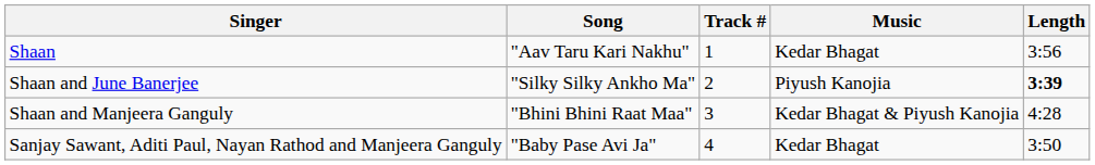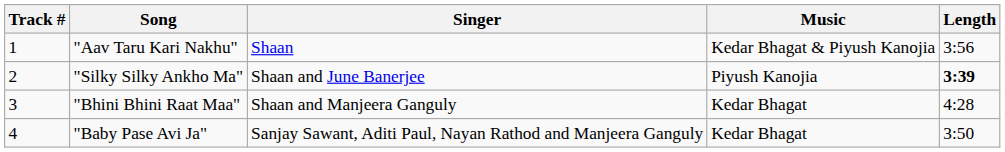 <table class="wikitable tracklist" style="font-size:95%;">
 <tr>
+<th>Track #</th>
+<th>Song</th>
 <th>Singer</th>
-<th>Song</th>
-<th>Track #</th>
 <th>Music</th>
 <th>Length</th>
 </tr>
 <tr>
+<td>1</td>
+<td>"Aav Taru Kari Nakhu"</td>
 <td><a href='#'>Shaan</a></td>
-<td>"Aav Taru Kari Nakhu"</td>
-<td>1</td>
-<td>Kedar Bhagat</td>
+<td>Kedar Bhagat & Piyush Kanojia</td>
 <td>3:56</td>
 </tr>
 <tr>
+<td>2</td>
+<td>"Silky Silky Ankho Ma"</td>
 <td>Shaan and <a href='#'>June Banerjee</a></td>
-<td>"Silky Silky Ankho Ma"</td>
-<td>2</td>
 <td>Piyush Kanojia</td>
 <td><strong>3:39</strong></td>
 </tr>
 <tr>
+<td>3</td>
+<td>"Bhini Bhini Raat Maa"</td>
 <td>Shaan and Manjeera Ganguly</td>
-<td>"Bhini Bhini Raat Maa"</td>
-<td>3</td>
-<td>Kedar Bhagat & Piyush Kanojia</td>
+<td>Kedar Bhagat</td>
 <td>4:28</td>
 </tr>
 <tr>
+<td>4</td>
+<td>"Baby Pase Avi Ja"</td>
 <td>Sanjay Sawant, Aditi Paul, Nayan Rathod and Manjeera Ganguly</td>
-<td>"Baby Pase Avi Ja"</td>
-<td>4</td>
 <td>Kedar Bhagat</td>
 <td>3:50</td>
 </tr>
 </table>
